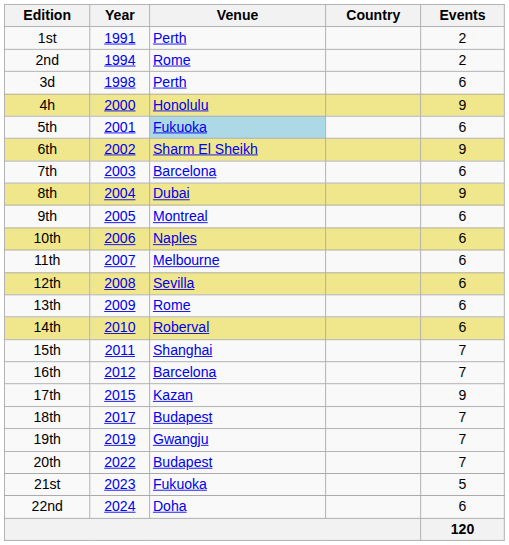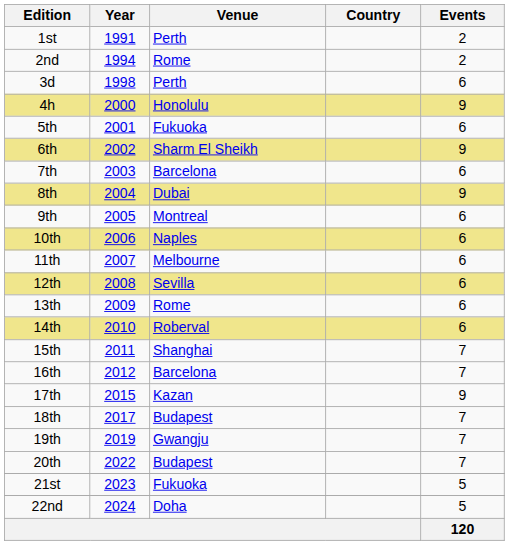 <table class="wikitable sortable" width=45% style="font-size:100%; text-align:center;">
 <tr>
 <th>Edition</th>
 <th>Year</th>
 <th>Venue</th>
 <th>Country</th>
 <th>Events</th>
 </tr>
 <tr>
 <td align=center>1st</td>
 <td><a href='#'>1991</a></td>
 <td align=left><a href='#'>Perth</a></td>
 <td align=left></td>
 <td>2</td>
 </tr>
 <tr>
 <td align=center>2nd</td>
 <td><a href='#'>1994</a></td>
 <td align=left><a href='#'>Rome</a></td>
 <td align=left></td>
 <td>2</td>
 </tr>
 <tr>
 <td align=center>3d</td>
 <td><a href='#'>1998</a></td>
 <td align=left><a href='#'>Perth</a></td>
 <td align=left></td>
 <td>6</td>
 </tr>
 <tr bgcolor=khaki>
 <td align=center>4h</td>
 <td align=center><a href='#'>2000</a></td>
 <td align=left><a href='#'>Honolulu</a></td>
 <td align=left></td>
 <td>9</td>
 </tr>
 <tr>
 <td align=center>5th</td>
 <td><a href='#'>2001</a></td>
-<td align=left style="background: lightblue;"><a href='#'>Fukuoka</a></td>
+<td align=left><a href='#'>Fukuoka</a></td>
 <td align=left></td>
 <td>6</td>
 </tr>
 <tr bgcolor=khaki>
 <td align=center>6th</td>
 <td align=center><a href='#'>2002</a></td>
 <td align=left><a href='#'>Sharm El Sheikh</a></td>
 <td align=left></td>
 <td>9</td>
 </tr>
 <tr>
 <td align=center>7th</td>
 <td><a href='#'>2003</a></td>
 <td align=left><a href='#'>Barcelona</a></td>
 <td align=left></td>
 <td>6</td>
 </tr>
 <tr bgcolor=khaki>
 <td align=center>8th</td>
 <td align=center><a href='#'>2004</a></td>
 <td align=left><a href='#'>Dubai</a></td>
 <td align=left></td>
 <td>9</td>
 </tr>
 <tr>
 <td align=center>9th</td>
 <td><a href='#'>2005</a></td>
 <td align=left><a href='#'>Montreal</a></td>
 <td align=left></td>
 <td>6</td>
 </tr>
 <tr bgcolor=khaki>
 <td align=center>10th</td>
 <td align=center><a href='#'>2006</a></td>
 <td align=left><a href='#'>Naples</a></td>
 <td align=left></td>
 <td>6</td>
 </tr>
 <tr>
 <td align=center>11th</td>
 <td><a href='#'>2007</a></td>
 <td align=left><a href='#'>Melbourne</a></td>
 <td align=left></td>
 <td>6</td>
 </tr>
 <tr bgcolor=khaki>
 <td align=center>12th</td>
 <td align=center><a href='#'>2008</a></td>
 <td align=left><a href='#'>Sevilla</a></td>
 <td align=left></td>
 <td>6</td>
 </tr>
 <tr>
 <td align=center>13th</td>
 <td><a href='#'>2009</a></td>
 <td align=left><a href='#'>Rome</a></td>
 <td align=left></td>
 <td>6</td>
 </tr>
 <tr bgcolor=khaki>
 <td align=center>14th</td>
 <td align=center><a href='#'>2010</a></td>
 <td align=left><a href='#'>Roberval</a></td>
 <td align=left></td>
 <td>6</td>
 </tr>
 <tr>
 <td align=center>15th</td>
 <td><a href='#'>2011</a></td>
 <td align=left><a href='#'>Shanghai</a></td>
 <td align=left></td>
 <td>7</td>
 </tr>
 <tr>
 <td align=center>16th</td>
 <td><a href='#'>2012</a></td>
 <td align=left><a href='#'>Barcelona</a></td>
 <td align=left></td>
 <td>7</td>
 </tr>
 <tr>
 <td align=center>17th</td>
 <td><a href='#'>2015</a></td>
 <td align=left><a href='#'>Kazan</a></td>
 <td align=left></td>
 <td>9</td>
 </tr>
 <tr>
 <td align=center>18th</td>
 <td><a href='#'>2017</a></td>
 <td align=left><a href='#'>Budapest</a></td>
 <td align=left></td>
 <td>7</td>
 </tr>
 <tr>
 <td align=center>19th</td>
 <td><a href='#'>2019</a></td>
 <td align=left><a href='#'>Gwangju</a></td>
 <td align=left></td>
 <td>7</td>
 </tr>
 <tr>
 <td align=center>20th</td>
 <td><a href='#'>2022</a></td>
 <td align=left><a href='#'>Budapest</a></td>
 <td align=left></td>
 <td>7</td>
 </tr>
 <tr>
 </tr>
 <tr>
 <td align=center>21st</td>
 <td><a href='#'>2023</a></td>
 <td align=left><a href='#'>Fukuoka</a></td>
 <td align=left></td>
 <td>5</td>
 </tr>
 <tr>
 </tr>
 <tr>
 <td align=center>22nd</td>
 <td><a href='#'>2024</a></td>
 <td align=left><a href='#'>Doha</a></td>
 <td align=left></td>
-<td>6</td>
+<td>5</td>
 </tr>
 <tr>
 <th colspan=4></th>
 <th>120</th>
 </tr>
 </table>
